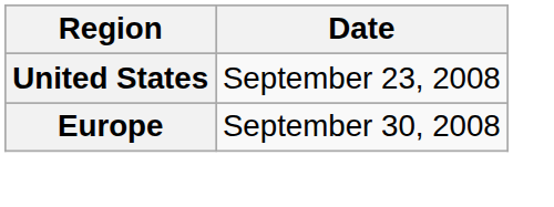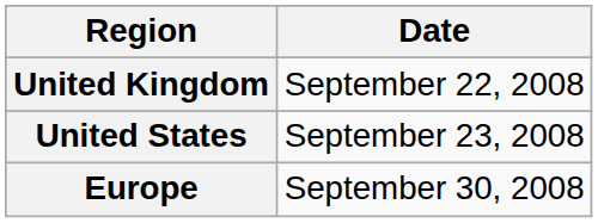 <table class="wikitable plainrowheaders">
 <tr>
 <th scope="col">Region</th>
 <th scope="col">Date</th>
+</tr>
+<tr>
+<th scope="row">United Kingdom</th>
+<td>September 22, 2008</td>
 </tr>
 <tr>
 <th scope="row">United States</th>
 <td>September 23, 2008</td>
 </tr>
 <tr>
 <th scope="row">Europe</th>
 <td>September 30, 2008</td>
 </tr>
 </table>
